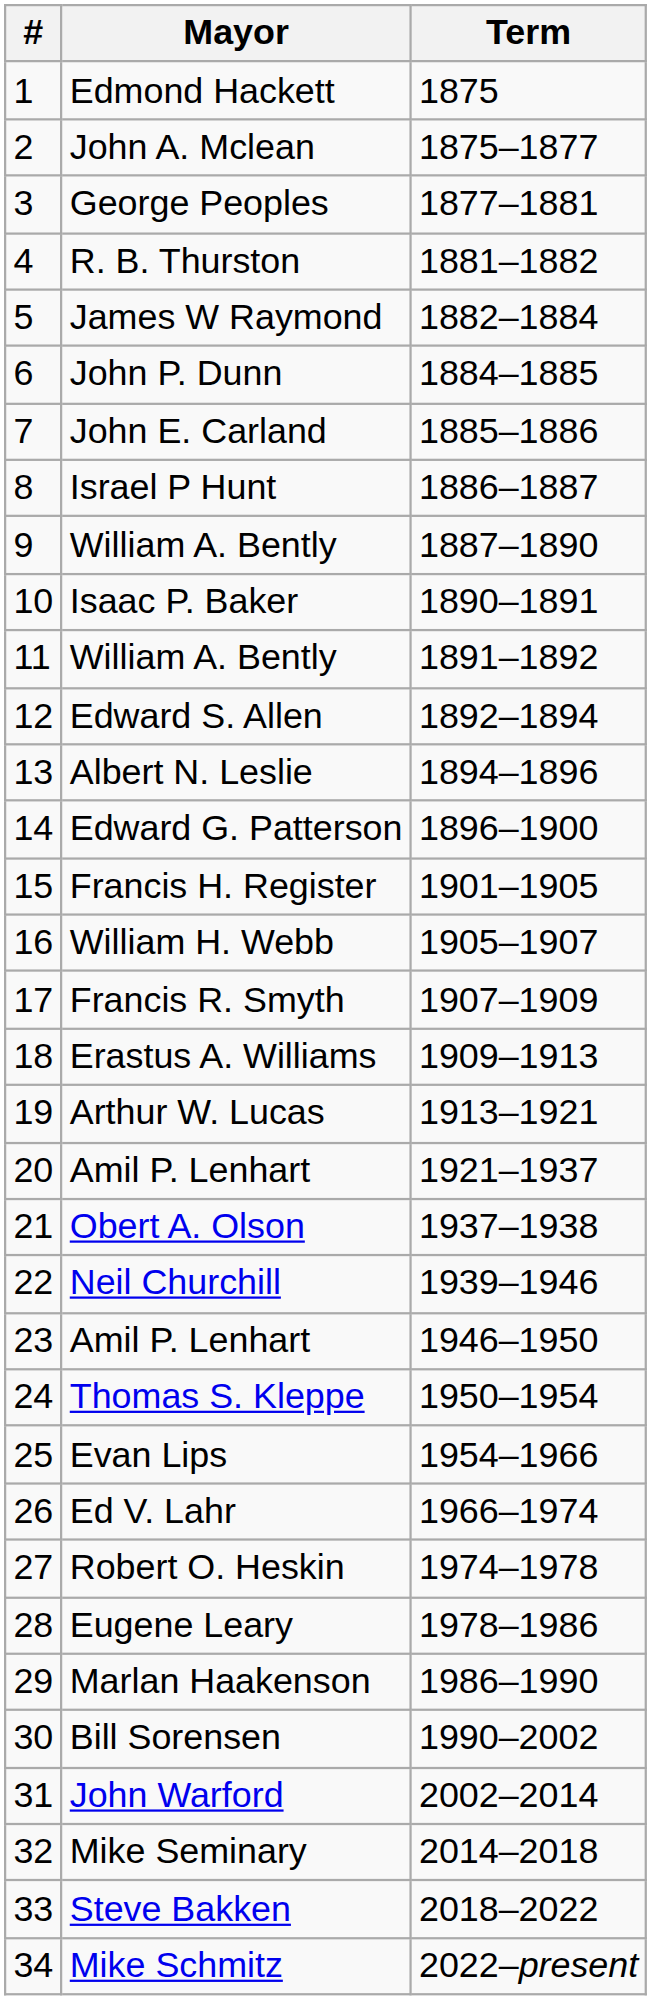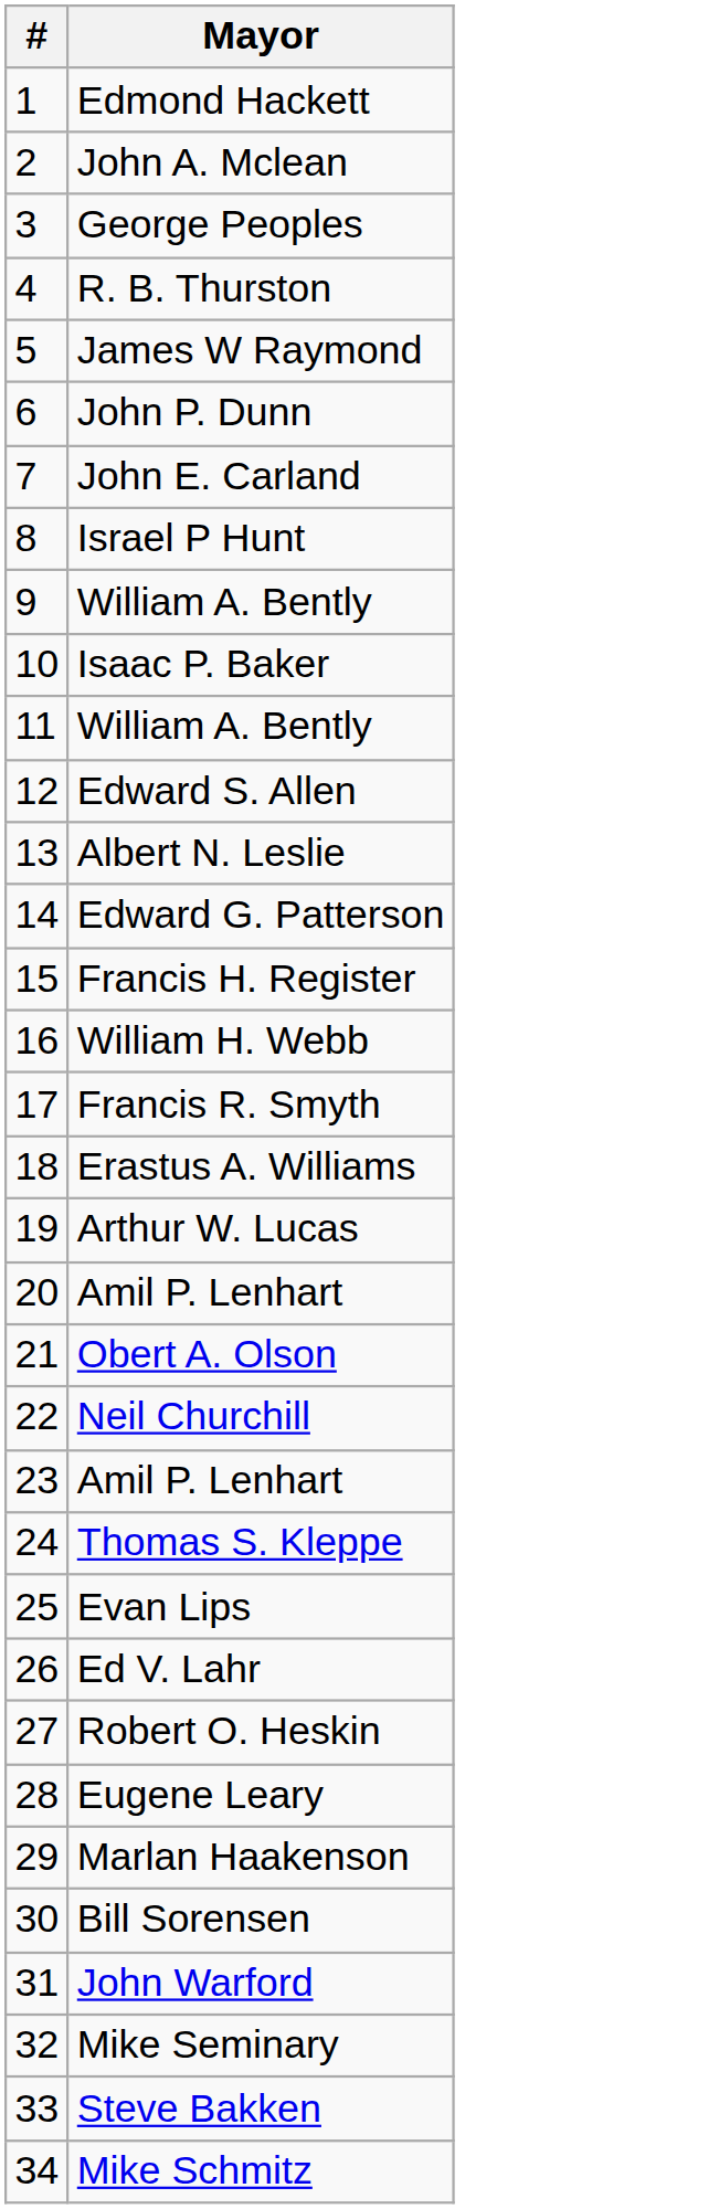 <table class="wikitable">
 <tr>
 <th>#</th>
 <th>Mayor</th>
-<th>Term</th>
 </tr>
 <tr>
 <td>1</td>
 <td>Edmond Hackett</td>
-<td>1875</td>
 </tr>
 <tr>
 <td>2</td>
 <td>John A. Mclean</td>
-<td>1875–1877</td>
 </tr>
 <tr>
 <td>3</td>
 <td>George Peoples</td>
-<td>1877–1881</td>
 </tr>
 <tr>
 <td>4</td>
 <td>R. B. Thurston</td>
-<td>1881–1882</td>
 </tr>
 <tr>
 <td>5</td>
 <td>James W Raymond</td>
-<td>1882–1884</td>
 </tr>
 <tr>
 <td>6</td>
 <td>John P. Dunn</td>
-<td>1884–1885</td>
 </tr>
 <tr>
 <td>7</td>
 <td>John E. Carland</td>
-<td>1885–1886</td>
 </tr>
 <tr>
 <td>8</td>
 <td>Israel P Hunt</td>
-<td>1886–1887</td>
 </tr>
 <tr>
 <td>9</td>
 <td>William A. Bently</td>
-<td>1887–1890</td>
 </tr>
 <tr>
 <td>10</td>
 <td>Isaac P. Baker</td>
-<td>1890–1891</td>
 </tr>
 <tr>
 <td>11</td>
 <td>William A. Bently</td>
-<td>1891–1892</td>
 </tr>
 <tr>
 <td>12</td>
 <td>Edward S. Allen</td>
-<td>1892–1894</td>
 </tr>
 <tr>
 <td>13</td>
 <td>Albert N. Leslie</td>
-<td>1894–1896</td>
 </tr>
 <tr>
 <td>14</td>
 <td>Edward G. Patterson</td>
-<td>1896–1900</td>
 </tr>
 <tr>
 <td>15</td>
 <td>Francis H. Register</td>
-<td>1901–1905</td>
 </tr>
 <tr>
 <td>16</td>
 <td>William H. Webb</td>
-<td>1905–1907</td>
 </tr>
 <tr>
 <td>17</td>
 <td>Francis R. Smyth</td>
-<td>1907–1909</td>
 </tr>
 <tr>
 <td>18</td>
 <td>Erastus A. Williams</td>
-<td>1909–1913</td>
 </tr>
 <tr>
 <td>19</td>
 <td>Arthur W. Lucas</td>
-<td>1913–1921</td>
 </tr>
 <tr>
 <td>20</td>
 <td>Amil P. Lenhart</td>
-<td>1921–1937</td>
 </tr>
 <tr>
 <td>21</td>
 <td><a href='#'>Obert A. Olson</a></td>
-<td>1937–1938</td>
 </tr>
 <tr>
 <td>22</td>
 <td><a href='#'>Neil Churchill</a></td>
-<td>1939–1946</td>
 </tr>
 <tr>
 <td>23</td>
 <td>Amil P. Lenhart</td>
-<td>1946–1950</td>
 </tr>
 <tr>
 <td>24</td>
 <td><a href='#'>Thomas S. Kleppe</a></td>
-<td>1950–1954</td>
 </tr>
 <tr>
 <td>25</td>
 <td>Evan Lips</td>
-<td>1954–1966</td>
 </tr>
 <tr>
 <td>26</td>
 <td>Ed V. Lahr</td>
-<td>1966–1974</td>
 </tr>
 <tr>
 <td>27</td>
 <td>Robert O. Heskin</td>
-<td>1974–1978</td>
 </tr>
 <tr>
 <td>28</td>
 <td>Eugene Leary</td>
-<td>1978–1986</td>
 </tr>
 <tr>
 <td>29</td>
 <td>Marlan Haakenson</td>
-<td>1986–1990</td>
 </tr>
 <tr>
 <td>30</td>
 <td>Bill Sorensen</td>
-<td>1990–2002</td>
 </tr>
 <tr>
 <td>31</td>
 <td><a href='#'>John Warford</a></td>
-<td>2002–2014</td>
 </tr>
 <tr>
 <td>32</td>
 <td>Mike Seminary</td>
-<td>2014–2018</td>
 </tr>
 <tr>
 <td>33</td>
 <td><a href='#'>Steve Bakken</a></td>
-<td>2018–2022</td>
 </tr>
 <tr>
 <td>34</td>
 <td><a href='#'>Mike Schmitz</a></td>
-<td>2022–<em>present</em></td>
 </tr>
 </table>
